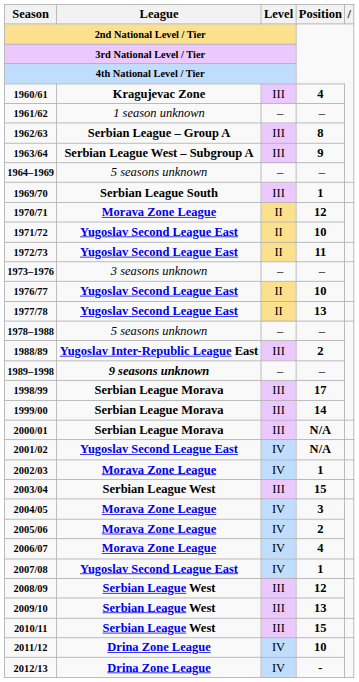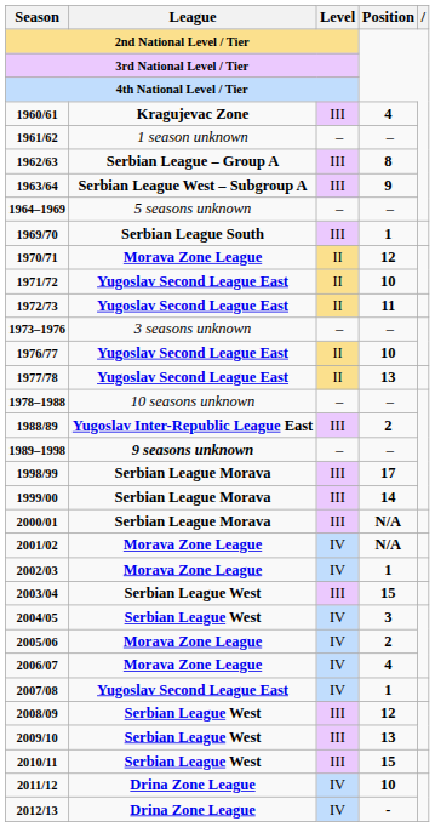 <table class="wikitable" style="text-align:center;">
 <tr>
 <th>Season</th>
 <th>League</th>
 <th>Level</th>
 <th>Position</th>
 <th>/</th>
 </tr>
 <tr>
 <td colspan="3" style="text-align:center; background:#fbe08d;"><small><strong>2nd National Level / Tier</strong></small></td>
 </tr>
 <tr>
 <td colspan="3" style="text-align:center; background:#ebc9fe;"><small><strong>3rd National Level / Tier</strong></small></td>
 </tr>
 <tr>
 <td colspan="3" style="text-align:center; background:#c1ddfd;"><small><strong>4th National Level / Tier</strong></small></td>
 </tr>
 <tr>
 <td><small><strong>1960/61</strong></small></td>
 <td><strong>Kragujevac Zone</strong></td>
 <td style="text-align:center; background:#ebc9fe;">III</td>
 <td><strong>4</strong></td>
 </tr>
 <tr>
 <td><small><strong>1961/62</strong></small></td>
 <td><em>1 season unknown</em></td>
 <td> –</td>
 <td> –</td>
 </tr>
 <tr>
 <td><small><strong>1962/63</strong></small></td>
 <td><strong>Serbian League – Group A</strong></td>
 <td style="text-align:center; background:#ebc9fe;">III</td>
 <td><strong>8</strong></td>
 </tr>
 <tr>
 <td><small><strong>1963/64</strong></small></td>
 <td><strong>Serbian League West – Subgroup A</strong></td>
 <td style="text-align:center; background:#ebc9fe;">III</td>
 <td><strong>9</strong></td>
 </tr>
 <tr>
 <td><small><strong>1964–1969</strong></small></td>
 <td><em>5 seasons unknown</em></td>
 <td> –</td>
 <td> –</td>
 </tr>
 <tr>
 <td><small><strong>1969/70</strong></small></td>
 <td><strong>Serbian League South</strong></td>
 <td style="text-align:center; background:#ebc9fe;">III</td>
 <td><strong>1</strong></td>
 <td></td>
 </tr>
 <tr>
 <td><small><strong>1970/71</strong></small></td>
 <td><strong><a href='#'>Morava Zone League</a></strong></td>
 <td style="text-align:center; background:#fbe08d;">II</td>
 <td><strong>12</strong></td>
 </tr>
 <tr>
 <td><small><strong>1971/72</strong></small></td>
 <td><strong><a href='#'>Yugoslav Second League East</a></strong></td>
 <td style="text-align:center; background:#fbe08d;">II</td>
 <td><strong>10</strong></td>
 </tr>
 <tr>
 <td><small><strong>1972/73</strong></small></td>
 <td><strong><a href='#'>Yugoslav Second League East</a></strong></td>
 <td style="text-align:center; background:#fbe08d;">II</td>
 <td><strong>11</strong></td>
 <td></td>
 </tr>
 <tr>
 <td><small><strong>1973–1976</strong></small></td>
 <td><em>3 seasons unknown</em></td>
 <td> –</td>
 <td> –</td>
 </tr>
 <tr>
 <td><small><strong>1976/77</strong></small></td>
 <td><strong><a href='#'>Yugoslav Second League East</a></strong></td>
 <td style="text-align:center; background:#fbe08d;">II</td>
 <td><strong>10</strong></td>
 </tr>
 <tr>
 <td><small><strong>1977/78</strong></small></td>
 <td><strong><a href='#'>Yugoslav Second League East</a></strong></td>
 <td style="text-align:center; background:#fbe08d;">II</td>
 <td><strong>13</strong></td>
 <td></td>
 </tr>
 <tr>
 <td><small><strong>1978–1988</strong></small></td>
-<td><em>5 seasons unknown</em></td>
+<td><em>10 seasons unknown</em></td>
 <td> –</td>
 <td> –</td>
 </tr>
 <tr>
 <td><small><strong>1988/89</strong></small></td>
 <td><strong><a href='#'>Yugoslav Inter-Republic League</a> East</strong></td>
 <td style="text-align:center; background:#ebc9fe;">III</td>
 <td><strong>2</strong></td>
 </tr>
 <tr>
 <td><small><strong>1989–1998</strong></small></td>
 <td><strong><em>9 seasons unknown</em></strong></td>
 <td> –</td>
 <td> –</td>
 </tr>
 <tr>
 <td><small><strong>1998/99</strong></small></td>
 <td><strong>Serbian League Morava</strong></td>
 <td style="text-align:center; background:#ebc9fe;">III</td>
 <td><strong>17</strong></td>
 </tr>
 <tr>
 <td><small><strong>1999/00</strong></small></td>
 <td><strong>Serbian League Morava</strong></td>
 <td style="text-align:center; background:#ebc9fe;">III</td>
 <td><strong>14</strong></td>
 </tr>
 <tr>
 <td><small><strong>2000/01</strong></small></td>
 <td><strong>Serbian League Morava</strong></td>
 <td style="text-align:center; background:#ebc9fe;">III</td>
 <td><strong>N/A</strong></td>
 <td></td>
 </tr>
 <tr>
 <td><small><strong>2001/02</strong></small></td>
-<td><strong><a href='#'>Yugoslav Second League East</a></strong></td>
+<td><strong><a href='#'>Morava Zone League</a></strong></td>
 <td style="text-align:center; background:#c1ddfd;">IV</td>
 <td><strong>N/A</strong></td>
 </tr>
 <tr>
 <td><small><strong>2002/03</strong></small></td>
 <td><strong><a href='#'>Morava Zone League</a></strong></td>
 <td style="text-align:center; background:#c1ddfd;">IV</td>
 <td><strong>1</strong></td>
 <td></td>
 </tr>
 <tr>
 <td><small><strong>2003/04</strong></small></td>
 <td><strong>Serbian League West</strong></td>
 <td style="text-align:center; background:#ebc9fe;">III</td>
 <td><strong>15</strong></td>
 <td></td>
 </tr>
 <tr>
 <td><small><strong>2004/05</strong></small></td>
-<td><strong><a href='#'>Morava Zone League</a></strong></td>
+<td><strong><a href='#'>Serbian League</a> West</strong></td>
 <td style="text-align:center; background:#c1ddfd;">IV</td>
 <td><strong>3</strong></td>
 </tr>
 <tr>
 <td><small><strong>2005/06</strong></small></td>
 <td><strong><a href='#'>Morava Zone League</a></strong></td>
 <td style="text-align:center; background:#c1ddfd;">IV</td>
 <td><strong>2</strong></td>
 </tr>
 <tr>
 <td><small><strong>2006/07</strong></small></td>
 <td><strong><a href='#'>Morava Zone League</a></strong></td>
 <td style="text-align:center; background:#c1ddfd;">IV</td>
 <td><strong>4</strong></td>
 </tr>
 <tr>
 <td><small><strong>2007/08</strong></small></td>
 <td><strong><a href='#'>Yugoslav Second League East</a></strong></td>
 <td style="text-align:center; background:#c1ddfd;">IV</td>
 <td><strong>1</strong></td>
 <td></td>
 </tr>
 <tr>
 <td><small><strong>2008/09</strong></small></td>
 <td><strong><a href='#'>Serbian League</a> West</strong></td>
 <td style="text-align:center; background:#ebc9fe;">III</td>
 <td><strong>12</strong></td>
 </tr>
 <tr>
 <td><small><strong>2009/10</strong></small></td>
 <td><strong><a href='#'>Serbian League</a> West</strong></td>
 <td style="text-align:center; background:#ebc9fe;">III</td>
 <td><strong>13</strong></td>
 </tr>
 <tr>
 <td><small><strong>2010/11</strong></small></td>
 <td><strong><a href='#'>Serbian League</a> West</strong></td>
 <td style="text-align:center; background:#ebc9fe;">III</td>
 <td><strong>15</strong></td>
 <td></td>
 </tr>
 <tr>
 <td><small><strong>2011/12</strong></small></td>
 <td><strong><a href='#'>Drina Zone League</a></strong></td>
 <td style="text-align:center; background:#c1ddfd;">IV</td>
 <td><strong>10</strong></td>
 </tr>
 <tr>
 <td><small><strong>2012/13</strong></small></td>
 <td><strong><a href='#'>Drina Zone League</a></strong></td>
 <td style="text-align:center; background:#c1ddfd;">IV</td>
 <td><strong>-</strong></td>
 </tr>
 </table>
